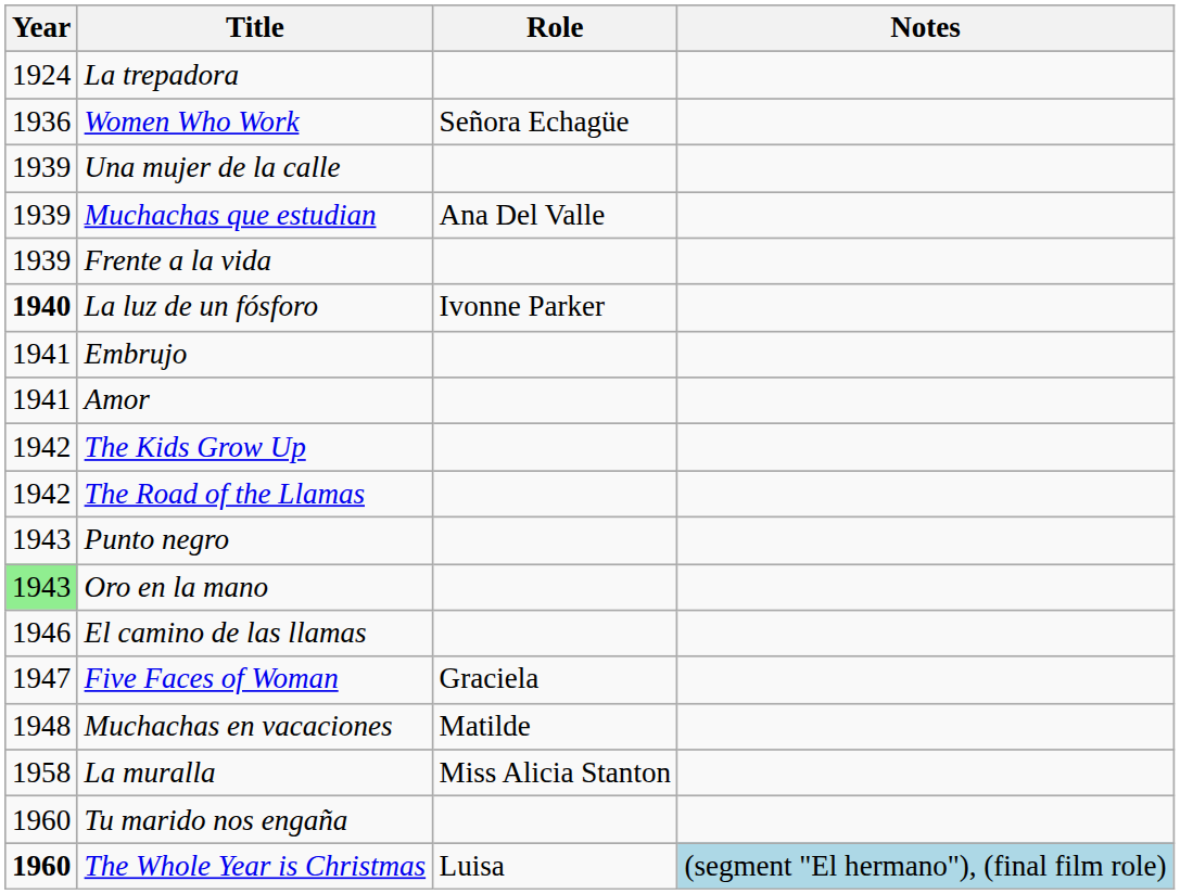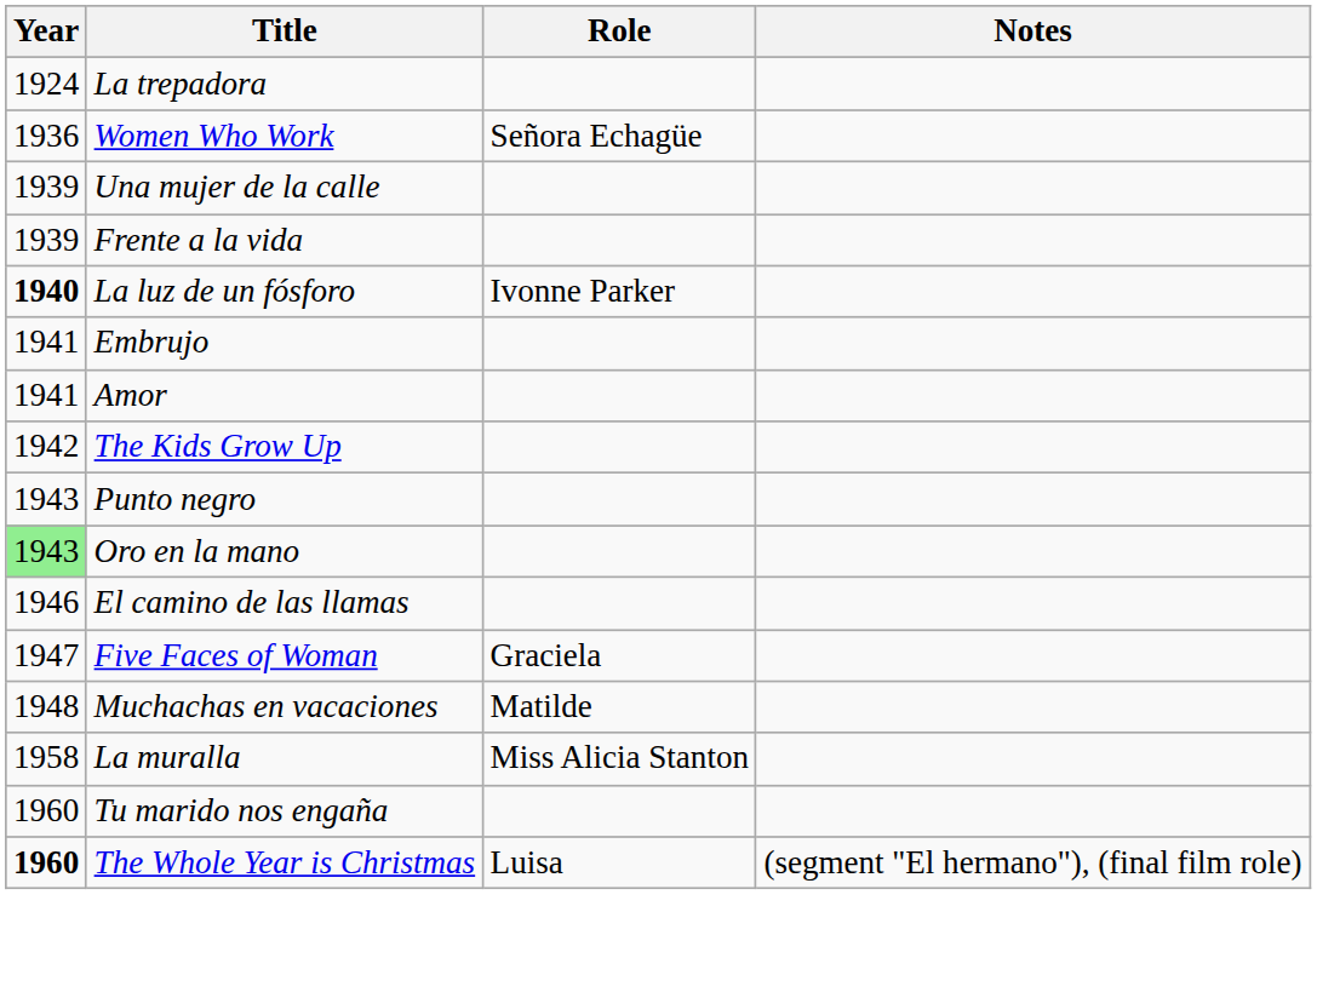 <table class="wikitable">
 <tr>
 <th>Year</th>
 <th>Title</th>
 <th>Role</th>
 <th>Notes</th>
 </tr>
 <tr>
 <td>1924</td>
 <td><em>La trepadora</em></td>
 <td></td>
 <td></td>
 </tr>
 <tr>
 <td>1936</td>
 <td><em><a href='#'>Women Who Work</a></em></td>
 <td>Señora Echagüe</td>
 <td></td>
 </tr>
 <tr>
 <td>1939</td>
 <td><em>Una mujer de la calle</em></td>
 <td></td>
-<td></td>
-</tr>
-<tr>
-<td>1939</td>
-<td><em><a href='#'>Muchachas que estudian</a></em></td>
-<td>Ana Del Valle</td>
 <td></td>
 </tr>
 <tr>
 <td>1939</td>
 <td><em>Frente a la vida</em></td>
 <td></td>
 <td></td>
 </tr>
 <tr>
 <td><strong>1940</strong></td>
 <td><em>La luz de un fósforo</em></td>
 <td>Ivonne Parker</td>
 <td></td>
 </tr>
 <tr>
 <td>1941</td>
 <td><em>Embrujo</em></td>
 <td></td>
 <td></td>
 </tr>
 <tr>
 <td>1941</td>
 <td><em>Amor</em></td>
 <td></td>
 <td></td>
 </tr>
 <tr>
 <td>1942</td>
 <td><em><a href='#'>The Kids Grow Up</a></em></td>
-<td></td>
-<td></td>
-</tr>
-<tr>
-<td>1942</td>
-<td><em><a href='#'>The Road of the Llamas</a></em></td>
 <td></td>
 <td></td>
 </tr>
 <tr>
 <td>1943</td>
 <td><em>Punto negro</em></td>
 <td></td>
 <td></td>
 </tr>
 <tr>
 <td style="background: lightgreen;">1943</td>
 <td><em>Oro en la mano</em></td>
 <td></td>
 <td></td>
 </tr>
 <tr>
 <td>1946</td>
 <td><em>El camino de las llamas</em></td>
 <td></td>
 <td></td>
 </tr>
 <tr>
 <td>1947</td>
 <td><em><a href='#'>Five Faces of Woman</a></em></td>
 <td>Graciela</td>
 <td></td>
 </tr>
 <tr>
 <td>1948</td>
 <td><em>Muchachas en vacaciones</em></td>
 <td>Matilde</td>
 <td></td>
 </tr>
 <tr>
 <td>1958</td>
 <td><em>La muralla</em></td>
 <td>Miss Alicia Stanton</td>
 <td></td>
 </tr>
 <tr>
 <td>1960</td>
 <td><em>Tu marido nos engaña</em></td>
 <td></td>
 <td></td>
 </tr>
 <tr>
 <td><strong>1960</strong></td>
 <td><em><a href='#'>The Whole Year is Christmas</a></em></td>
 <td>Luisa</td>
-<td style="background: lightblue;">(segment "El hermano"), (final film role)</td>
+<td>(segment "El hermano"), (final film role)</td>
 </tr>
 </table>
